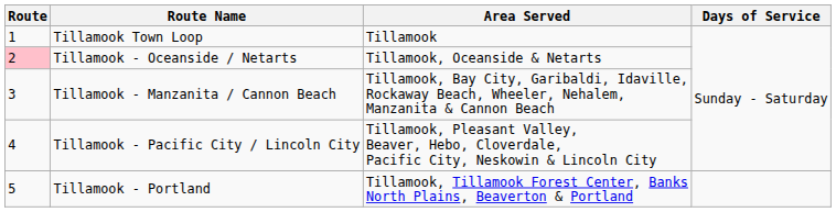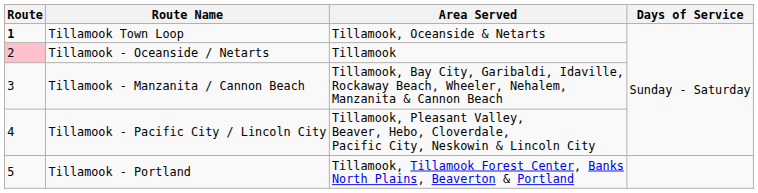 <table class="wikitable">
 <tr>
 <th>Route</th>
 <th>Route Name</th>
 <th>Area Served</th>
 <th>Days of Service</th>
 </tr>
 <tr>
-<td>1</td>
+<td><strong>1</strong></td>
 <td>Tillamook Town Loop</td>
-<td>Tillamook</td>
+<td>Tillamook, Oceanside & Netarts</td>
 <td rowspan="4">Sunday - Saturday</td>
 </tr>
 <tr>
 <td style="background: pink;">2</td>
 <td>Tillamook - Oceanside / Netarts</td>
-<td>Tillamook, Oceanside & Netarts</td>
+<td>Tillamook</td>
 </tr>
 <tr>
 <td>3</td>
 <td>Tillamook - Manzanita / Cannon Beach</td>
 <td>Tillamook, Bay City, Garibaldi, Idaville,<br>Rockaway Beach, Wheeler, Nehalem,<br>Manzanita & Cannon Beach</td>
 </tr>
 <tr>
 <td>4</td>
 <td>Tillamook - Pacific City / Lincoln City</td>
 <td>Tillamook, Pleasant Valley,<br>Beaver, Hebo, Cloverdale,<br>Pacific City, Neskowin & Lincoln City</td>
 </tr>
 <tr>
 <td>5</td>
 <td>Tillamook - Portland</td>
 <td>Tillamook, <a href='#'>Tillamook Forest Center</a>, <a href='#'>Banks</a><br><a href='#'>North Plains</a>, <a href='#'>Beaverton</a> & <a href='#'>Portland</a></td>
 </tr>
 </table>
